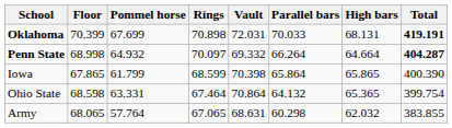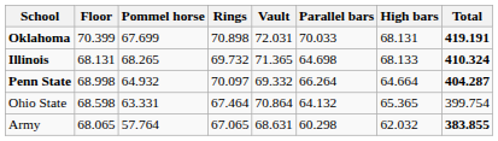 <table class="wikitable">
 <tr>
 <th>School</th>
 <th>Floor</th>
 <th>Pommel horse</th>
 <th>Rings</th>
 <th>Vault</th>
 <th>Parallel bars</th>
 <th>High bars</th>
 <th>Total</th>
 </tr>
 <tr>
 <td><strong>Oklahoma</strong></td>
 <td>70.399</td>
 <td>67.699</td>
 <td>70.898</td>
 <td>72.031</td>
 <td>70.033</td>
 <td>68.131</td>
 <td><strong>419.191</strong></td>
 </tr>
 <tr>
+<td><strong>Illinois</strong></td>
+<td>68.131</td>
+<td>68.265</td>
+<td>69.732</td>
+<td>71.365</td>
+<td>64.698</td>
+<td>68.133</td>
+<td><strong>410.324</strong></td>
+</tr>
+<tr>
 <td><strong>Penn State</strong></td>
 <td>68.998</td>
 <td>64.932</td>
 <td>70.097</td>
 <td>69.332</td>
 <td>66.264</td>
 <td>64.664</td>
 <td><strong>404.287</strong></td>
-</tr>
-<tr>
-<td>Iowa</td>
-<td>67.865</td>
-<td>61.799</td>
-<td>68.599</td>
-<td>70.398</td>
-<td>65.864</td>
-<td>65.865</td>
-<td>400.390</td>
 </tr>
 <tr>
 <td>Ohio State</td>
 <td>68.598</td>
 <td>63.331</td>
 <td>67.464</td>
 <td>70.864</td>
 <td>64.132</td>
 <td>65.365</td>
 <td>399.754</td>
 </tr>
 <tr>
 <td>Army</td>
 <td>68.065</td>
 <td>57.764</td>
 <td>67.065</td>
 <td>68.631</td>
 <td>60.298</td>
 <td>62.032</td>
-<td>383.855</td>
+<td><strong>383.855</strong></td>
 </tr>
 </table>
